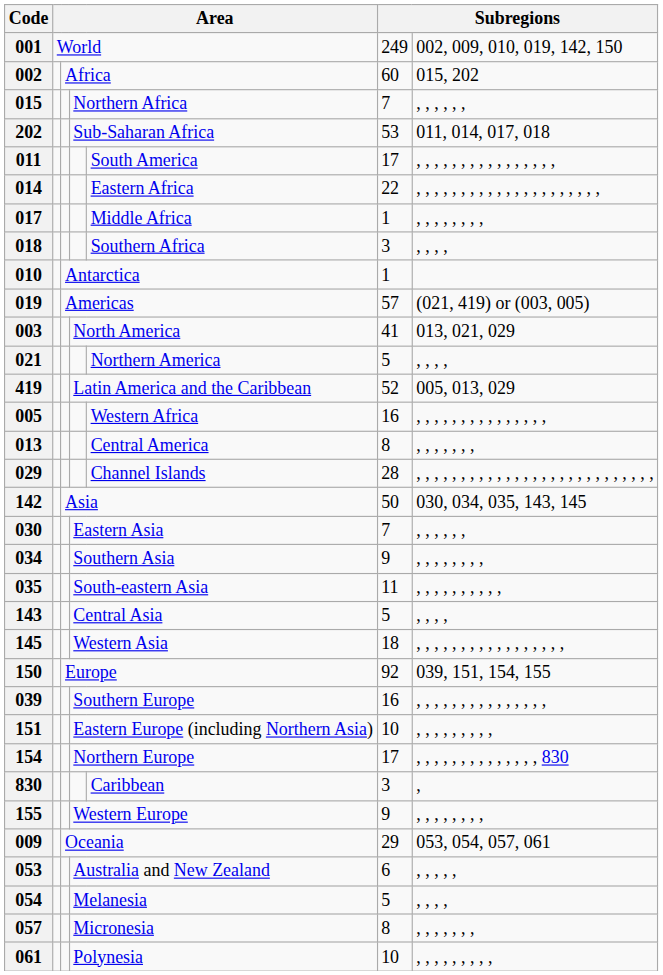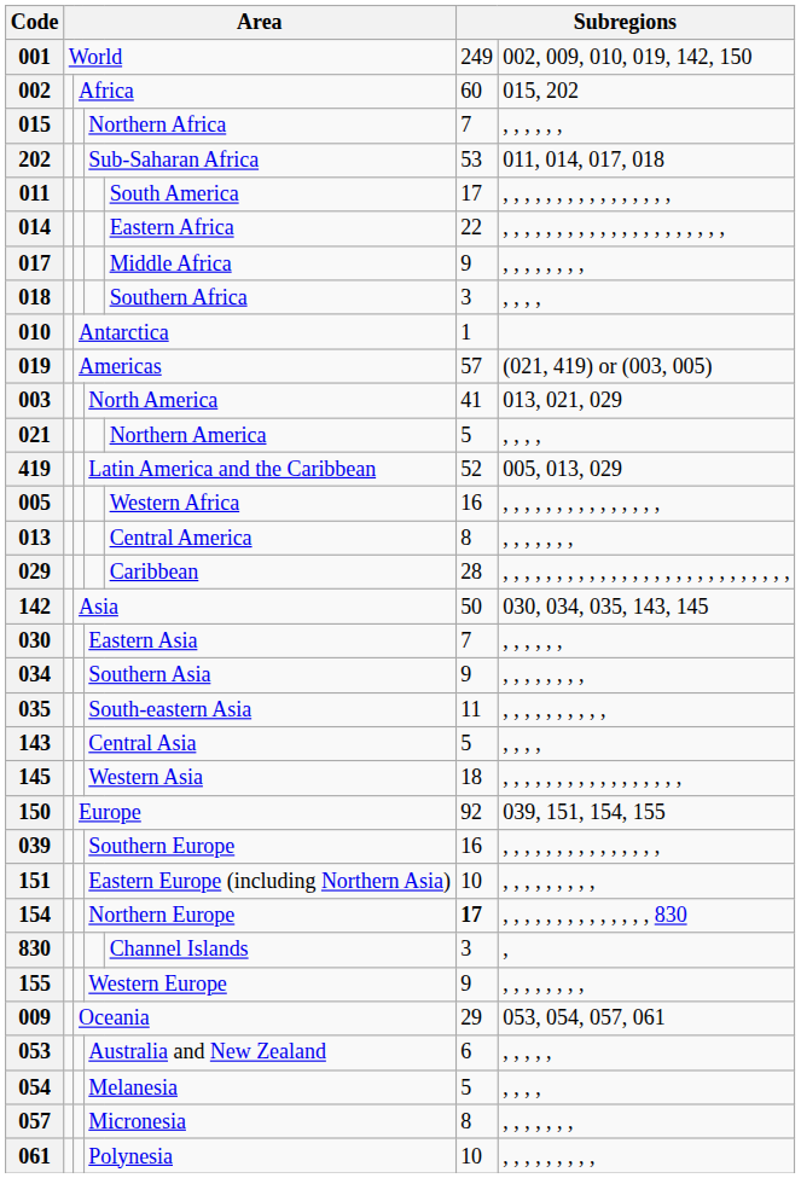 <table class="wikitable">
 <tr>
 <th scope="col">Code</th>
 <th scope="col" colspan="4">Area</th>
 <th scope="colgroup" colspan=2>Subregions</th>
 </tr>
 <tr>
 <th>001</th>
 <td colspan=4><a href='#'>World</a></td>
 <td>249</td>
 <td>002, 009, 010, 019, 142, 150</td>
 </tr>
 <tr>
 <th>002</th>
 <td></td>
 <td colspan=3><a href='#'>Africa</a></td>
 <td>60</td>
 <td>015, 202</td>
 </tr>
 <tr>
 <th>015</th>
 <td></td>
 <td></td>
 <td colspan=2><a href='#'>Northern Africa</a></td>
 <td>7</td>
 <td>, , , , , , </td>
 </tr>
 <tr>
 <th>202</th>
 <td></td>
 <td></td>
 <td colspan=2><a href='#'>Sub-Saharan Africa</a></td>
 <td>53</td>
 <td>011, 014, 017, 018</td>
 </tr>
 <tr>
 <th>011</th>
 <td></td>
 <td></td>
 <td></td>
 <td><a href='#'>South America</a></td>
 <td>17</td>
 <td>, , , , , , , , , , , , , , , , </td>
 </tr>
 <tr>
 <th>014</th>
 <td></td>
 <td></td>
 <td></td>
 <td><a href='#'>Eastern Africa</a></td>
 <td>22</td>
 <td>, , , , , , , , , , , , , , , , , , , , , </td>
 </tr>
 <tr>
 <th>017</th>
 <td></td>
 <td></td>
 <td></td>
 <td><a href='#'>Middle Africa</a></td>
-<td>1</td>
+<td>9</td>
 <td>, , , , , , , , </td>
 </tr>
 <tr>
 <th>018</th>
 <td></td>
 <td></td>
 <td></td>
 <td><a href='#'>Southern Africa</a></td>
 <td>3</td>
 <td>, , , , </td>
 </tr>
 <tr>
 <th>010</th>
 <td></td>
 <td colspan=3><a href='#'>Antarctica</a></td>
 <td>1</td>
 <td></td>
 </tr>
 <tr>
 <th>019</th>
 <td></td>
 <td colspan=3><a href='#'>Americas</a></td>
 <td>57</td>
 <td>(021, 419) or (003, 005)</td>
 </tr>
 <tr>
 <th>003</th>
 <td></td>
 <td></td>
 <td colspan=2><a href='#'>North America</a></td>
 <td>41</td>
 <td>013, 021, 029</td>
 </tr>
 <tr>
 <th>021</th>
 <td></td>
 <td></td>
 <td></td>
 <td><a href='#'>Northern America</a></td>
 <td>5</td>
 <td>, , , , </td>
 </tr>
 <tr>
 <th>419</th>
 <td></td>
 <td></td>
 <td colspan=2><a href='#'>Latin America and the Caribbean</a></td>
 <td>52</td>
 <td>005, 013, 029</td>
 </tr>
 <tr>
 <th>005</th>
 <td></td>
 <td></td>
 <td></td>
 <td><a href='#'>Western Africa</a></td>
 <td>16</td>
 <td>, , , , , , , , , , , , , , , </td>
 </tr>
 <tr>
 <th>013</th>
 <td></td>
 <td></td>
 <td></td>
 <td><a href='#'>Central America</a></td>
 <td>8</td>
 <td>, , , , , , , </td>
 </tr>
 <tr>
 <th>029</th>
 <td></td>
 <td></td>
 <td></td>
-<td><a href='#'>Channel Islands</a></td>
+<td><a href='#'>Caribbean</a></td>
 <td>28</td>
 <td>, , , , , , , , , , , , , , , , , , , , , , , , , , , </td>
 </tr>
 <tr>
 <th>142</th>
 <td></td>
 <td colspan=3><a href='#'>Asia</a></td>
 <td>50</td>
 <td>030, 034, 035, 143, 145</td>
 </tr>
 <tr>
 <th>030</th>
 <td></td>
 <td></td>
 <td colspan=2><a href='#'>Eastern Asia</a></td>
 <td>7</td>
 <td>, , , , , , </td>
 </tr>
 <tr>
 <th>034</th>
 <td></td>
 <td></td>
 <td colspan=2><a href='#'>Southern Asia</a></td>
 <td>9</td>
 <td>, , , , , , , , </td>
 </tr>
 <tr>
 <th>035</th>
 <td></td>
 <td></td>
 <td colspan=2><a href='#'>South-eastern Asia</a></td>
 <td>11</td>
 <td>, , , , , , , , , , </td>
 </tr>
 <tr>
 <th>143</th>
 <td></td>
 <td></td>
 <td colspan=2><a href='#'>Central Asia</a></td>
 <td>5</td>
 <td>, , , , </td>
 </tr>
 <tr>
 <th>145</th>
 <td></td>
 <td></td>
 <td colspan=2><a href='#'>Western Asia</a></td>
 <td>18</td>
 <td>, , , , , , , , , , , , , , , , , </td>
 </tr>
 <tr>
 <th>150</th>
 <td></td>
 <td colspan=3><a href='#'>Europe</a></td>
 <td>92</td>
 <td>039, 151, 154, 155</td>
 </tr>
 <tr>
 <th>039</th>
 <td></td>
 <td></td>
 <td colspan=2><a href='#'>Southern Europe</a></td>
 <td>16</td>
 <td>, , , , , , , , , , , , , , , </td>
 </tr>
 <tr>
 <th>151</th>
 <td></td>
 <td></td>
 <td colspan=2><a href='#'>Eastern Europe</a> (including <a href='#'>Northern Asia</a>)</td>
 <td>10</td>
 <td>, , , , , , , , , </td>
 </tr>
 <tr>
 <th>154</th>
 <td></td>
 <td></td>
 <td colspan=2><a href='#'>Northern Europe</a></td>
-<td>17</td>
+<td><strong>17</strong></td>
 <td>, , , , , , , , , , , , , , <a href='#'>830</a></td>
 </tr>
 <tr>
 <th>830</th>
 <td></td>
 <td></td>
 <td></td>
-<td><a href='#'>Caribbean</a></td>
+<td><a href='#'>Channel Islands</a></td>
 <td>3</td>
 <td>, </td>
 </tr>
 <tr>
 <th>155</th>
 <td></td>
 <td></td>
 <td colspan=2><a href='#'>Western Europe</a></td>
 <td>9</td>
 <td>, , , , , , , , </td>
 </tr>
 <tr>
 <th>009</th>
 <td></td>
 <td colspan=3><a href='#'>Oceania</a></td>
 <td>29</td>
 <td>053, 054, 057, 061</td>
 </tr>
 <tr>
 <th>053</th>
 <td></td>
 <td></td>
 <td colspan=2><a href='#'>Australia</a> and <a href='#'>New Zealand</a></td>
 <td>6</td>
 <td>, , , , , </td>
 </tr>
 <tr>
 <th>054</th>
 <td></td>
 <td></td>
 <td colspan=2><a href='#'>Melanesia</a></td>
 <td>5</td>
 <td>, , , , </td>
 </tr>
 <tr>
 <th>057</th>
 <td></td>
 <td></td>
 <td colspan=2><a href='#'>Micronesia</a></td>
 <td>8</td>
 <td>, , , , , , , </td>
 </tr>
 <tr>
 <th>061</th>
 <td></td>
 <td></td>
 <td colspan=2><a href='#'>Polynesia</a></td>
 <td>10</td>
 <td>, , , , , , , , , </td>
 </tr>
 </table>
